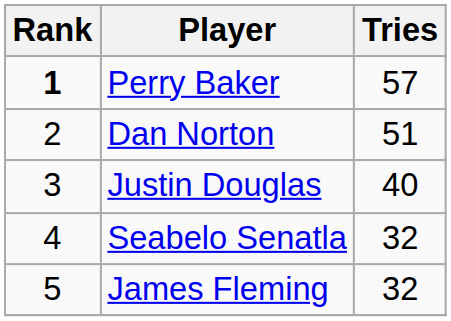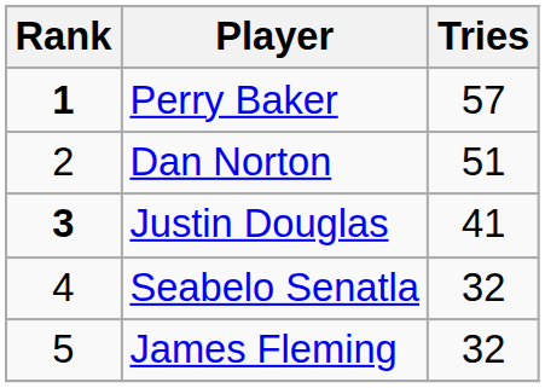 <table class="wikitable sortable">
 <tr>
 </tr>
 <tr>
 <th>Rank</th>
 <th>Player</th>
 <th>Tries</th>
 </tr>
 <tr>
 <td align=center><strong>1</strong></td>
 <td> <a href='#'>Perry Baker</a></td>
 <td align=center>57</td>
 </tr>
 <tr>
 <td align=center>2</td>
 <td> <a href='#'>Dan Norton</a></td>
 <td align=center>51</td>
 </tr>
 <tr>
-<td align=center>3</td>
+<td align=center><strong>3</strong></td>
 <td> <a href='#'>Justin Douglas</a></td>
-<td align=center>40</td>
+<td align=center>41</td>
 </tr>
 <tr>
 <td align=center>4</td>
 <td> <a href='#'>Seabelo Senatla</a></td>
 <td align=center>32</td>
 </tr>
 <tr>
 <td align=center>5</td>
 <td> <a href='#'>James Fleming</a></td>
 <td align=center>32</td>
 </tr>
 <tr>
 </tr>
 </table>
